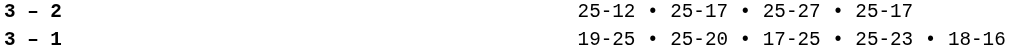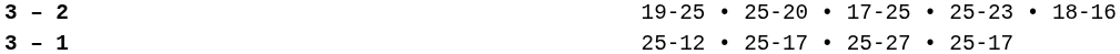 <table width=100% cellspacing=1>
 <tr>
 <th width=20%></th>
 <th width=12%></th>
 <th width=20%></th>
 <th width=33%></th>
 <td></td>
 </tr>
 <tr style=font-size:90%>
 <td align=right></td>
 <td align=center><strong>3 – 2</strong></td>
 <td></td>
-<td>25-12 • 25-17 • 25-27 • 25-17</td>
+<td>19-25 • 25-20 • 17-25 • 25-23 • 18-16</td>
 <td></td>
 </tr>
 <tr style=font-size:90%>
 <td align=right></td>
 <td align=center><strong>3 – 1</strong></td>
 <td></td>
-<td>19-25 • 25-20 • 17-25 • 25-23 • 18-16</td>
+<td>25-12 • 25-17 • 25-27 • 25-17</td>
 </tr>
 </table>
